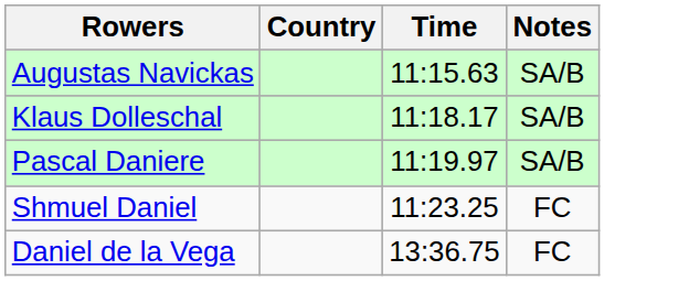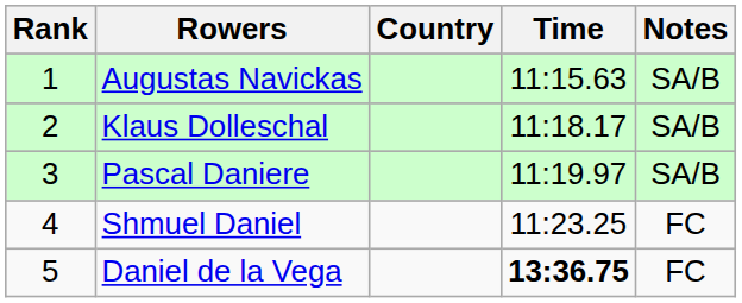 <table class="wikitable" style="text-align:center">
 <tr>
+<th>Rank</th>
 <th>Rowers</th>
 <th>Country</th>
 <th>Time</th>
 <th>Notes</th>
 </tr>
 <tr bgcolor=ccffcc>
+<td>1</td>
 <td align="left"><a href='#'>Augustas Navickas</a></td>
 <td align="left"></td>
 <td>11:15.63</td>
 <td>SA/B</td>
 </tr>
 <tr bgcolor=ccffcc>
+<td>2</td>
 <td align="left"><a href='#'>Klaus Dolleschal</a></td>
 <td align="left"></td>
 <td>11:18.17</td>
 <td>SA/B</td>
 </tr>
 <tr bgcolor=ccffcc>
+<td>3</td>
 <td align="left"><a href='#'>Pascal Daniere</a></td>
 <td align="left"></td>
 <td>11:19.97</td>
 <td>SA/B</td>
 </tr>
 <tr>
+<td>4</td>
 <td align="left"><a href='#'>Shmuel Daniel</a></td>
 <td align="left"></td>
 <td>11:23.25</td>
 <td>FC</td>
 </tr>
 <tr>
+<td>5</td>
 <td align="left"><a href='#'>Daniel de la Vega</a></td>
 <td align="left"></td>
-<td>13:36.75</td>
+<td><strong>13:36.75</strong></td>
 <td>FC</td>
 </tr>
 </table>
